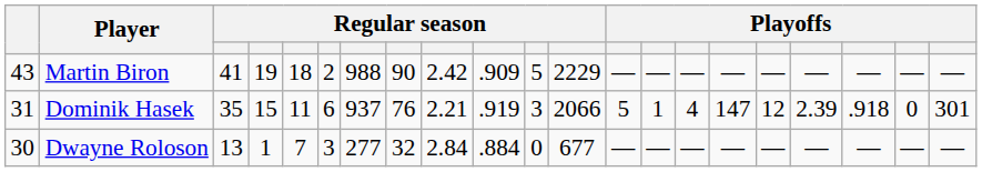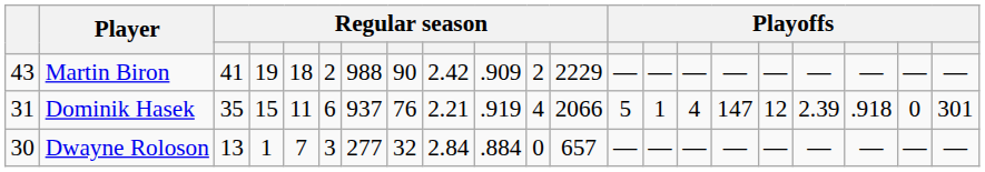 <table class="wikitable plainrowheaders" style="text-align:center;">
 <tr>
 <th scope="col" rowspan="2"></th>
 <th scope="col" rowspan="2">Player</th>
 <th scope=colgroup colspan=10>Regular season</th>
 <th scope=colgroup colspan=9>Playoffs</th>
 </tr>
 <tr>
 <th scope="col"></th>
 <th scope="col"></th>
 <th scope="col"></th>
 <th scope="col"></th>
 <th scope="col"></th>
 <th scope="col"></th>
 <th scope="col"></th>
 <th scope="col"></th>
 <th scope="col"></th>
 <th scope="col"></th>
 <th scope="col"></th>
 <th scope="col"></th>
 <th scope="col"></th>
 <th scope="col"></th>
 <th scope="col"></th>
 <th scope="col"></th>
 <th scope="col"></th>
 <th scope="col"></th>
 <th scope="col"></th>
 </tr>
 <tr>
 <td scope="row">43</td>
 <td align="left"><a href='#'>Martin Biron</a></td>
 <td>41</td>
 <td>19</td>
 <td>18</td>
 <td>2</td>
 <td>988</td>
 <td>90</td>
 <td>2.42</td>
 <td>.909</td>
-<td>5</td>
+<td>2</td>
 <td>2229</td>
 <td>—</td>
 <td>—</td>
 <td>—</td>
 <td>—</td>
 <td>—</td>
 <td>—</td>
 <td>—</td>
 <td>—</td>
 <td>—</td>
 </tr>
 <tr>
 <td scope="row">31</td>
 <td align="left"><a href='#'>Dominik Hasek</a></td>
 <td>35</td>
 <td>15</td>
 <td>11</td>
 <td>6</td>
 <td>937</td>
 <td>76</td>
 <td>2.21</td>
 <td>.919</td>
-<td>3</td>
+<td>4</td>
 <td>2066</td>
 <td>5</td>
 <td>1</td>
 <td>4</td>
 <td>147</td>
 <td>12</td>
 <td>2.39</td>
 <td>.918</td>
 <td>0</td>
 <td>301</td>
 </tr>
 <tr>
 <td scope="row">30</td>
 <td align="left"><a href='#'>Dwayne Roloson</a></td>
 <td>13</td>
 <td>1</td>
 <td>7</td>
 <td>3</td>
 <td>277</td>
 <td>32</td>
 <td>2.84</td>
 <td>.884</td>
 <td>0</td>
-<td>677</td>
+<td>657</td>
 <td>—</td>
 <td>—</td>
 <td>—</td>
 <td>—</td>
 <td>—</td>
 <td>—</td>
 <td>—</td>
 <td>—</td>
 <td>—</td>
 </tr>
 </table>
